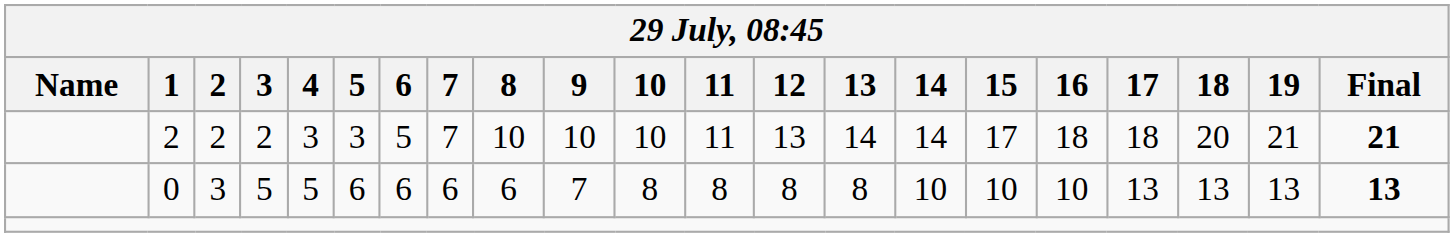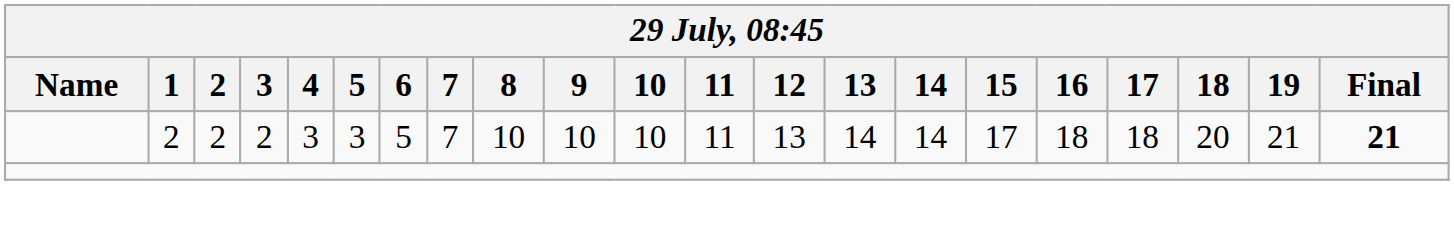 <table class=wikitable style="text-align:center; width: 55%">
 <tr>
 <th colspan=21><em>29 July, 08:45</em></th>
 </tr>
 <tr>
 <th>Name</th>
 <th>1</th>
 <th>2</th>
 <th>3</th>
 <th>4</th>
 <th>5</th>
 <th>6</th>
 <th>7</th>
 <th>8</th>
 <th>9</th>
 <th>10</th>
 <th>11</th>
 <th>12</th>
 <th>13</th>
 <th>14</th>
 <th>15</th>
 <th>16</th>
 <th>17</th>
 <th>18</th>
 <th>19</th>
 <th>Final</th>
 </tr>
 <tr>
 <td align=left><strong></strong></td>
 <td>2</td>
 <td>2</td>
 <td>2</td>
 <td>3</td>
 <td>3</td>
 <td>5</td>
 <td>7</td>
 <td>10</td>
 <td>10</td>
 <td>10</td>
 <td>11</td>
 <td>13</td>
 <td>14</td>
 <td>14</td>
 <td>17</td>
 <td>18</td>
 <td>18</td>
 <td>20</td>
 <td>21</td>
 <td><strong>21</strong></td>
 </tr>
 <tr>
-<td align=left></td>
-<td>0</td>
-<td>3</td>
-<td>5</td>
-<td>5</td>
-<td>6</td>
-<td>6</td>
-<td>6</td>
-<td>6</td>
-<td>7</td>
-<td>8</td>
-<td>8</td>
-<td>8</td>
-<td>8</td>
-<td>10</td>
-<td>10</td>
-<td>10</td>
-<td>13</td>
-<td>13</td>
-<td>13</td>
-<td><strong>13</strong></td>
-</tr>
-<tr>
 <td colspan=21></td>
 </tr>
 </table>
